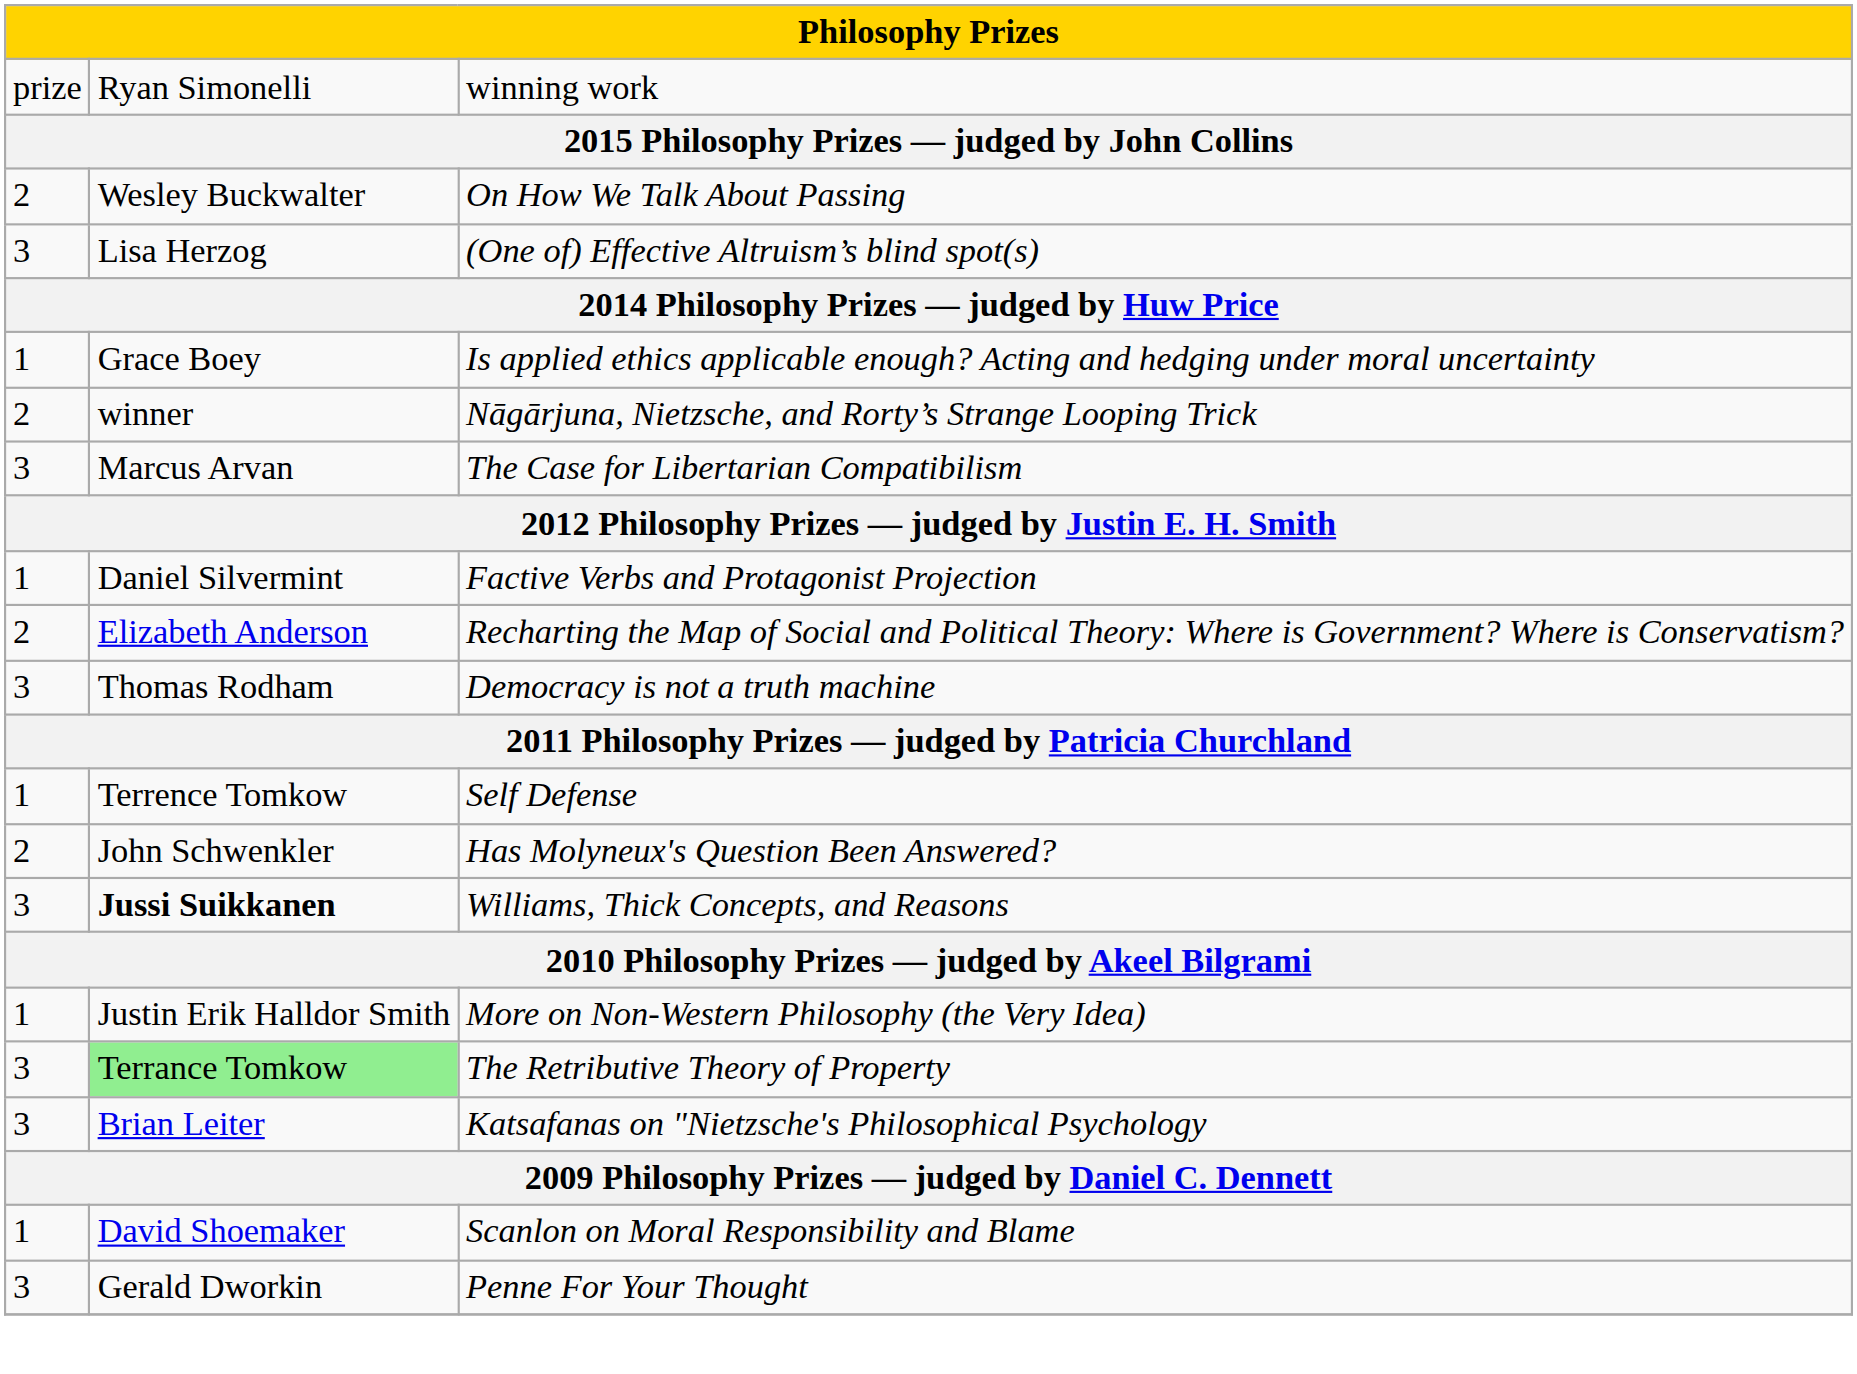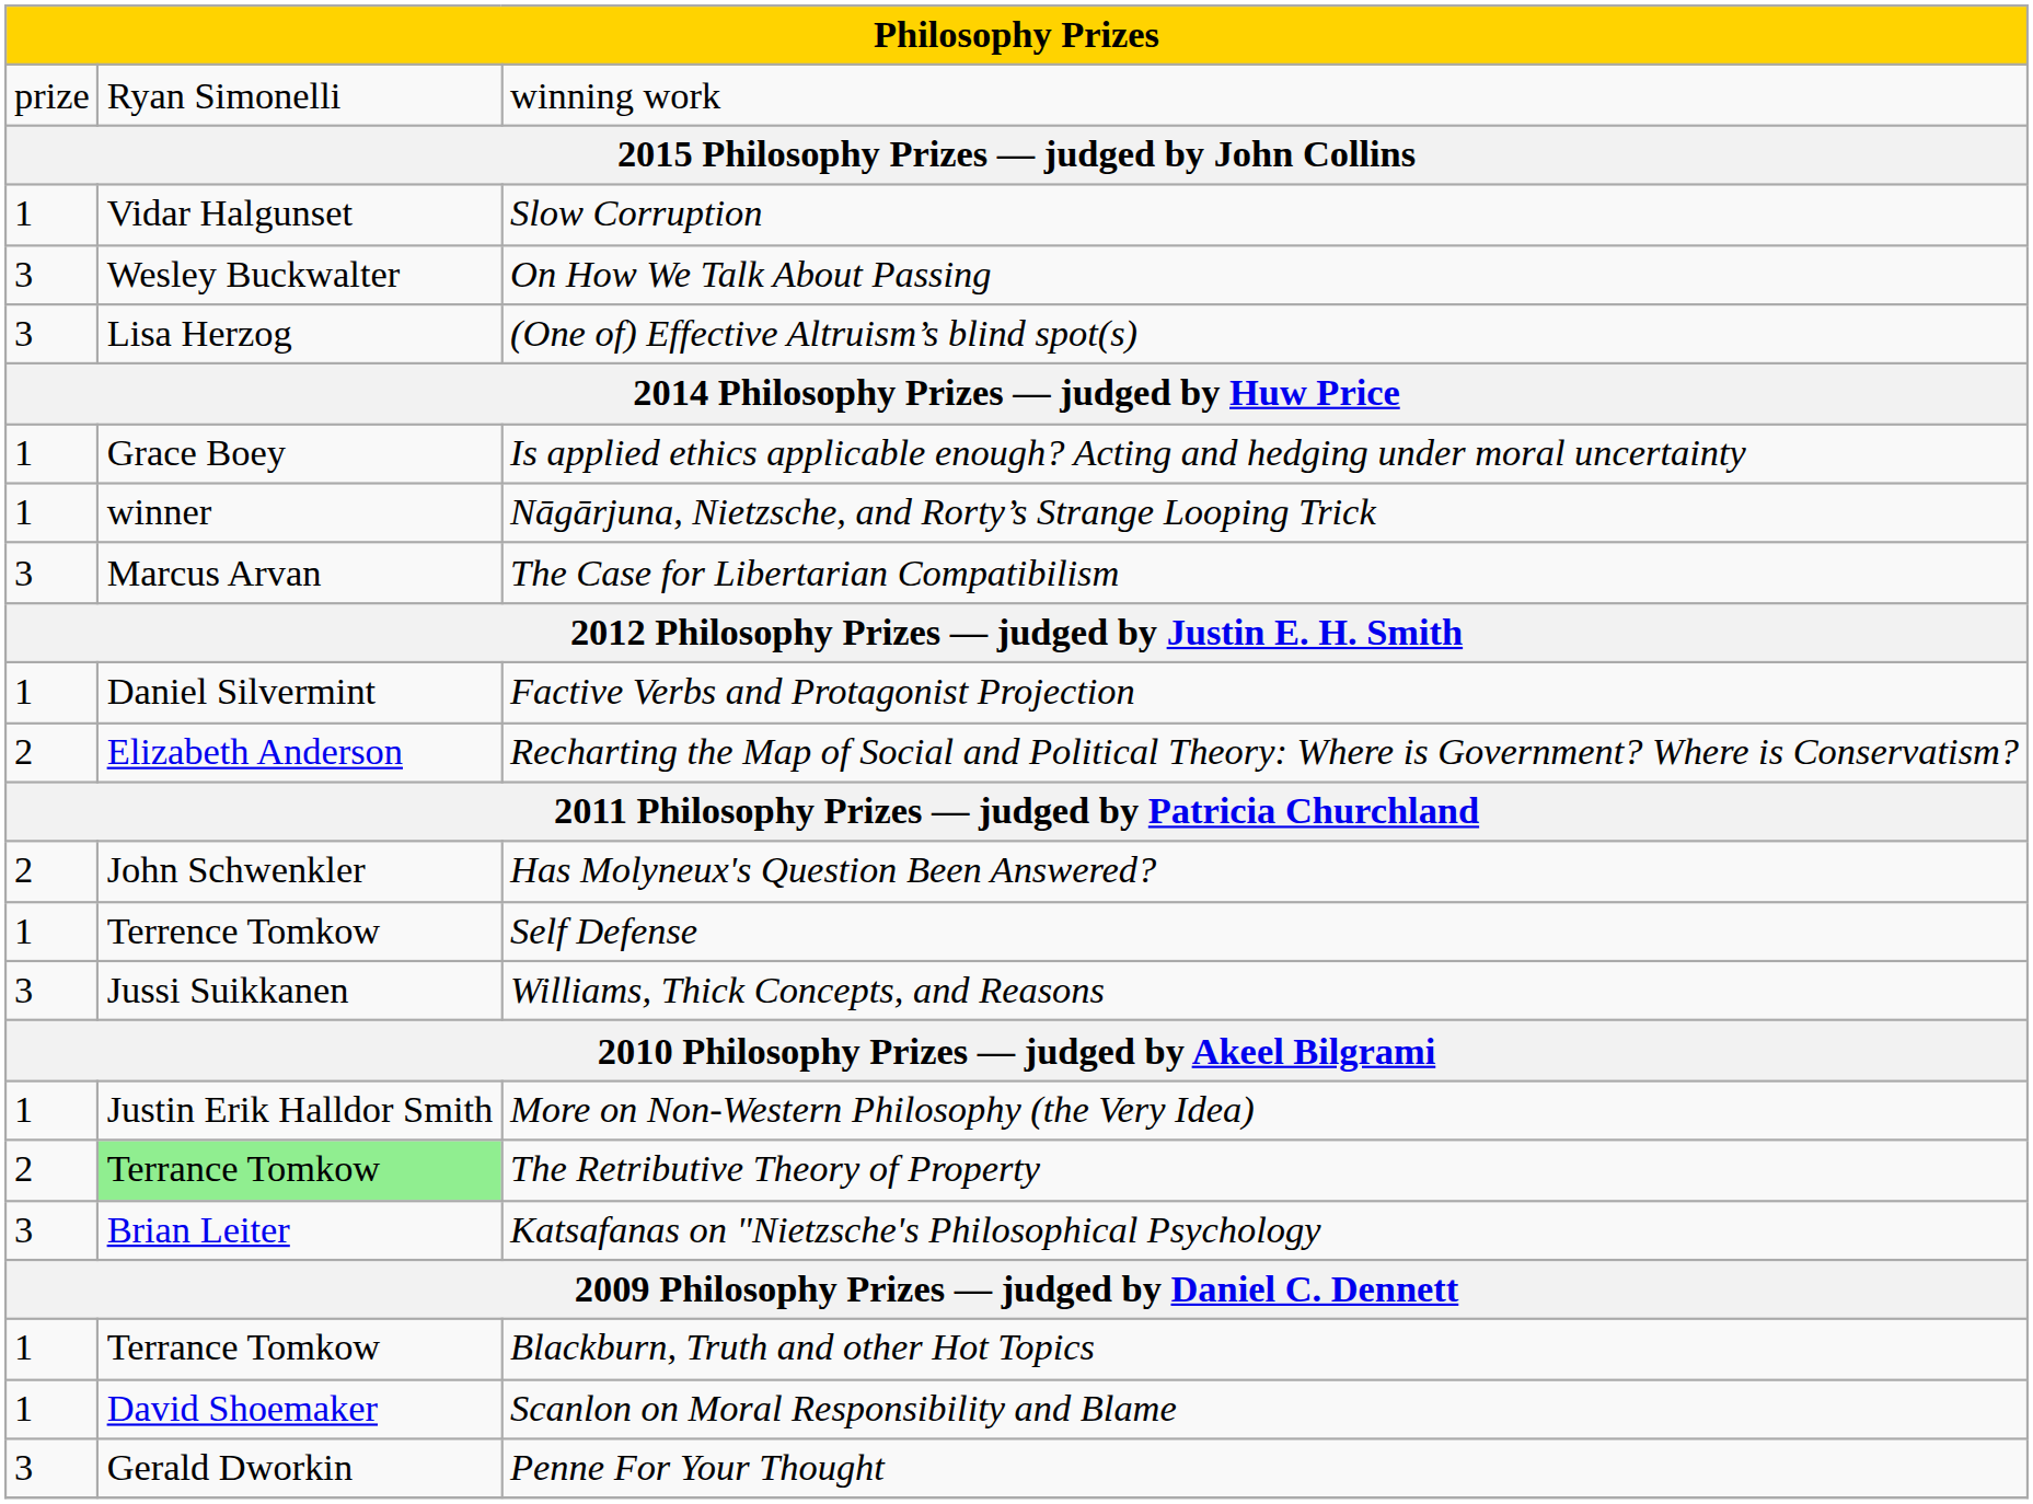 <table class="wikitable collapsible collapsed">
 <tr>
 <th colspan="3" ; style="background:#FFD300">Philosophy Prizes</th>
 </tr>
 <tr>
 <td>prize</td>
 <td>Ryan Simonelli</td>
 <td>winning work</td>
 </tr>
 <tr>
 <th colspan="3">2015 Philosophy Prizes — judged by John Collins</th>
 </tr>
 <tr>
-<td>2</td>
+<td>1</td>
+<td>Vidar Halgunset</td>
+<td><em>Slow Corruption </em></td>
+</tr>
+<tr>
+<td>3</td>
 <td>Wesley Buckwalter</td>
 <td><em>On How We Talk About Passing</em></td>
 </tr>
 <tr>
 <td>3</td>
 <td>Lisa Herzog</td>
 <td><em>(One of) Effective Altruism’s blind spot(s)</em></td>
 </tr>
 <tr>
 <th colspan="3">2014 Philosophy Prizes — judged by <a href='#'>Huw Price</a></th>
 </tr>
 <tr>
 <td>1</td>
 <td>Grace Boey</td>
 <td><em>Is applied ethics applicable enough? Acting and hedging under moral uncertainty</em></td>
 </tr>
 <tr>
-<td>2</td>
+<td>1</td>
 <td>winner</td>
 <td><em>Nāgārjuna, Nietzsche, and Rorty’s Strange Looping Trick</em></td>
 </tr>
 <tr>
 <td>3</td>
 <td>Marcus Arvan</td>
 <td><em>The Case for Libertarian Compatibilism</em></td>
 </tr>
 <tr>
 <th colspan="3">2012 Philosophy Prizes — judged by <a href='#'>Justin E. H. Smith</a></th>
 </tr>
 <tr>
 <td>1</td>
 <td>Daniel Silvermint</td>
 <td><em>Factive Verbs and Protagonist Projection</em></td>
 </tr>
 <tr>
 <td>2</td>
 <td><a href='#'>Elizabeth Anderson</a></td>
 <td><em>Recharting the Map of Social and Political Theory: Where is Government? Where is Conservatism?</em></td>
 </tr>
 <tr>
-<td>3</td>
-<td>Thomas Rodham</td>
-<td><em>Democracy is not a truth machine</em></td>
+<th colspan="3">2011 Philosophy Prizes — judged by <a href='#'>Patricia Churchland</a></th>
 </tr>
 <tr>
-<th colspan="3">2011 Philosophy Prizes — judged by <a href='#'>Patricia Churchland</a></th>
+<td>2</td>
+<td>John Schwenkler</td>
+<td><em>Has Molyneux's Question Been Answered?</em></td>
 </tr>
 <tr>
 <td>1</td>
 <td>Terrence Tomkow</td>
 <td><em>Self Defense</em></td>
 </tr>
 <tr>
-<td>2</td>
-<td>John Schwenkler</td>
-<td><em>Has Molyneux's Question Been Answered?</em></td>
-</tr>
-<tr>
 <td>3</td>
-<td><strong>Jussi Suikkanen</strong></td>
+<td>Jussi Suikkanen</td>
 <td><em>Williams, Thick Concepts, and Reasons</em></td>
 </tr>
 <tr>
 <th colspan="3">2010 Philosophy Prizes — judged by <a href='#'>Akeel Bilgrami</a></th>
 </tr>
 <tr>
 <td>1</td>
 <td>Justin Erik Halldor Smith</td>
 <td><em>More on Non-Western Philosophy (the Very Idea)</em></td>
 </tr>
 <tr>
-<td>3</td>
+<td>2</td>
 <td style="background: lightgreen;">Terrance Tomkow</td>
 <td><em>The Retributive Theory of Property</em></td>
 </tr>
 <tr>
 <td>3</td>
 <td><a href='#'>Brian Leiter</a></td>
 <td><em>Katsafanas on "Nietzsche's Philosophical Psychology</em></td>
 </tr>
 <tr>
 <th colspan="3">2009 Philosophy Prizes — judged by <a href='#'>Daniel C. Dennett</a></th>
+</tr>
+<tr>
+<td>1</td>
+<td>Terrance Tomkow</td>
+<td><em>Blackburn, Truth and other Hot Topics</em></td>
 </tr>
 <tr>
 <td>1</td>
 <td><a href='#'>David Shoemaker</a></td>
 <td><em>Scanlon on Moral Responsibility and Blame</em></td>
 </tr>
 <tr>
 <td>3</td>
 <td>Gerald Dworkin</td>
 <td><em>Penne For Your Thought</em></td>
 </tr>
 <tr>
 </tr>
 </table>
